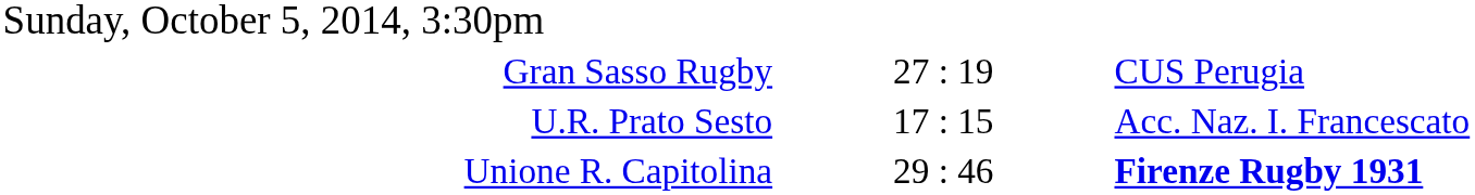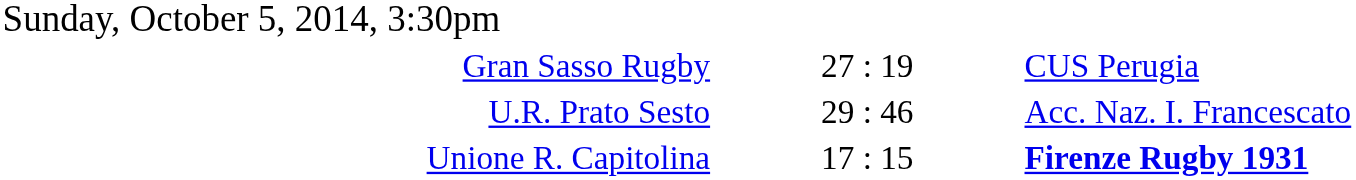 <table style="width:70%;" cellspacing="1">
 <tr>
 <th width=35%></th>
 <th width=15%></th>
 <th></th>
 </tr>
 <tr>
 <td>Sunday, October 5, 2014, 3:30pm</td>
 </tr>
 <tr style=font-size:90%>
 <td align=right><a href='#'>Gran Sasso Rugby</a></td>
 <td align=center>27 : 19</td>
 <td><a href='#'>CUS Perugia</a></td>
 </tr>
 <tr style=font-size:90%>
 <td align=right><a href='#'>U.R. Prato Sesto</a></td>
-<td align=center>17 : 15</td>
+<td align=center>29 : 46</td>
 <td><a href='#'>Acc. Naz. I. Francescato</a></td>
 </tr>
 <tr style=font-size:90%>
 <td align=right><a href='#'>Unione R. Capitolina</a></td>
-<td align=center>29 : 46</td>
+<td align=center>17 : 15</td>
 <td><strong><a href='#'>Firenze Rugby 1931</a></strong></td>
 </tr>
 </table>
